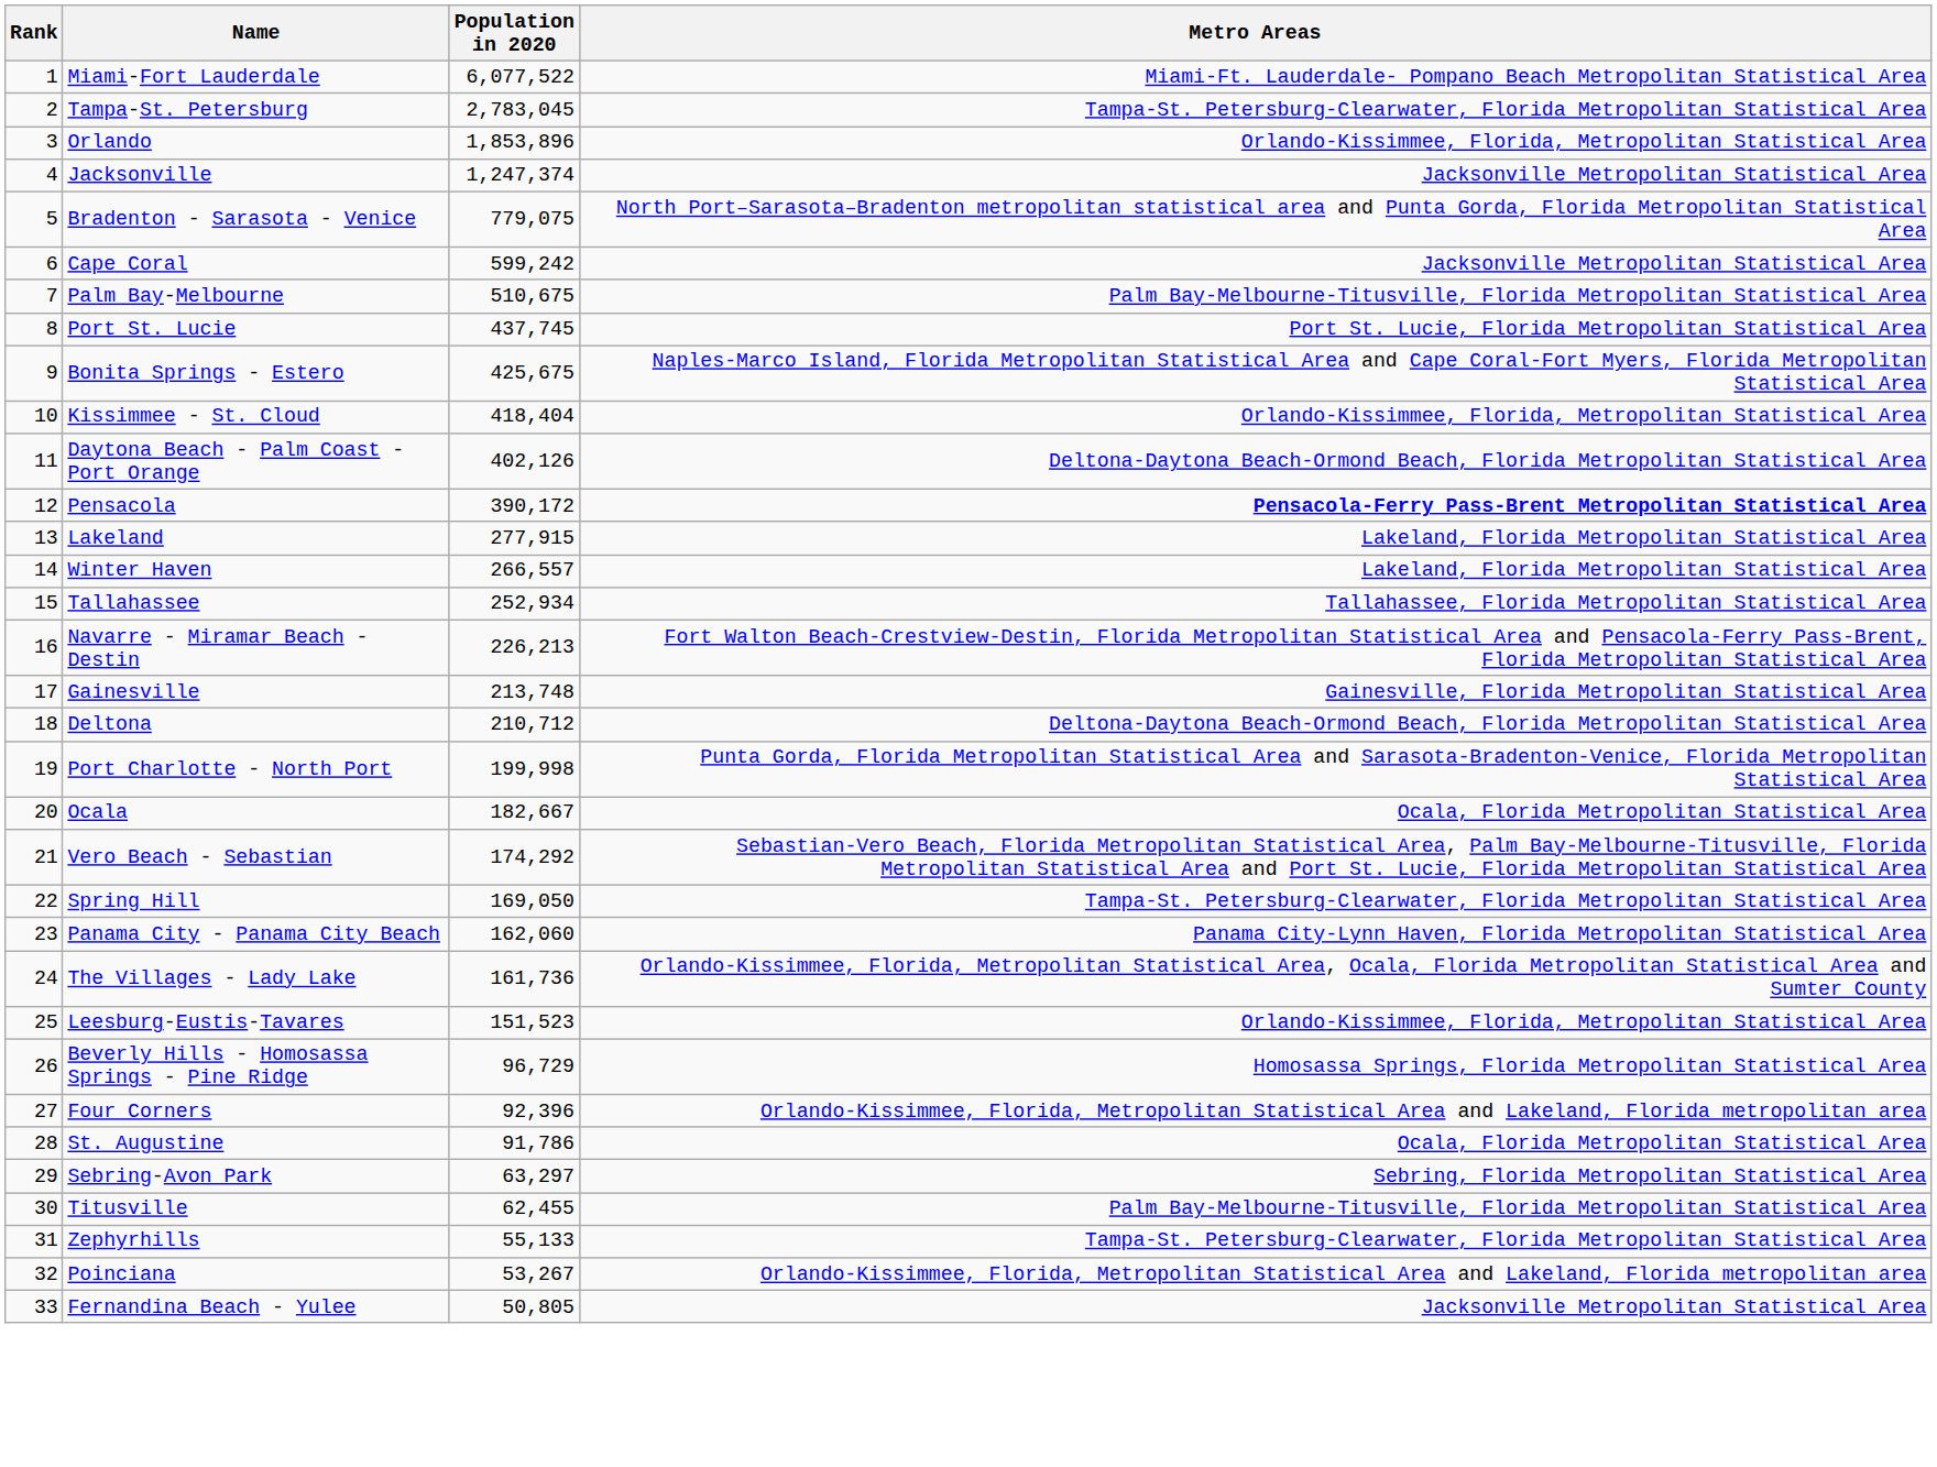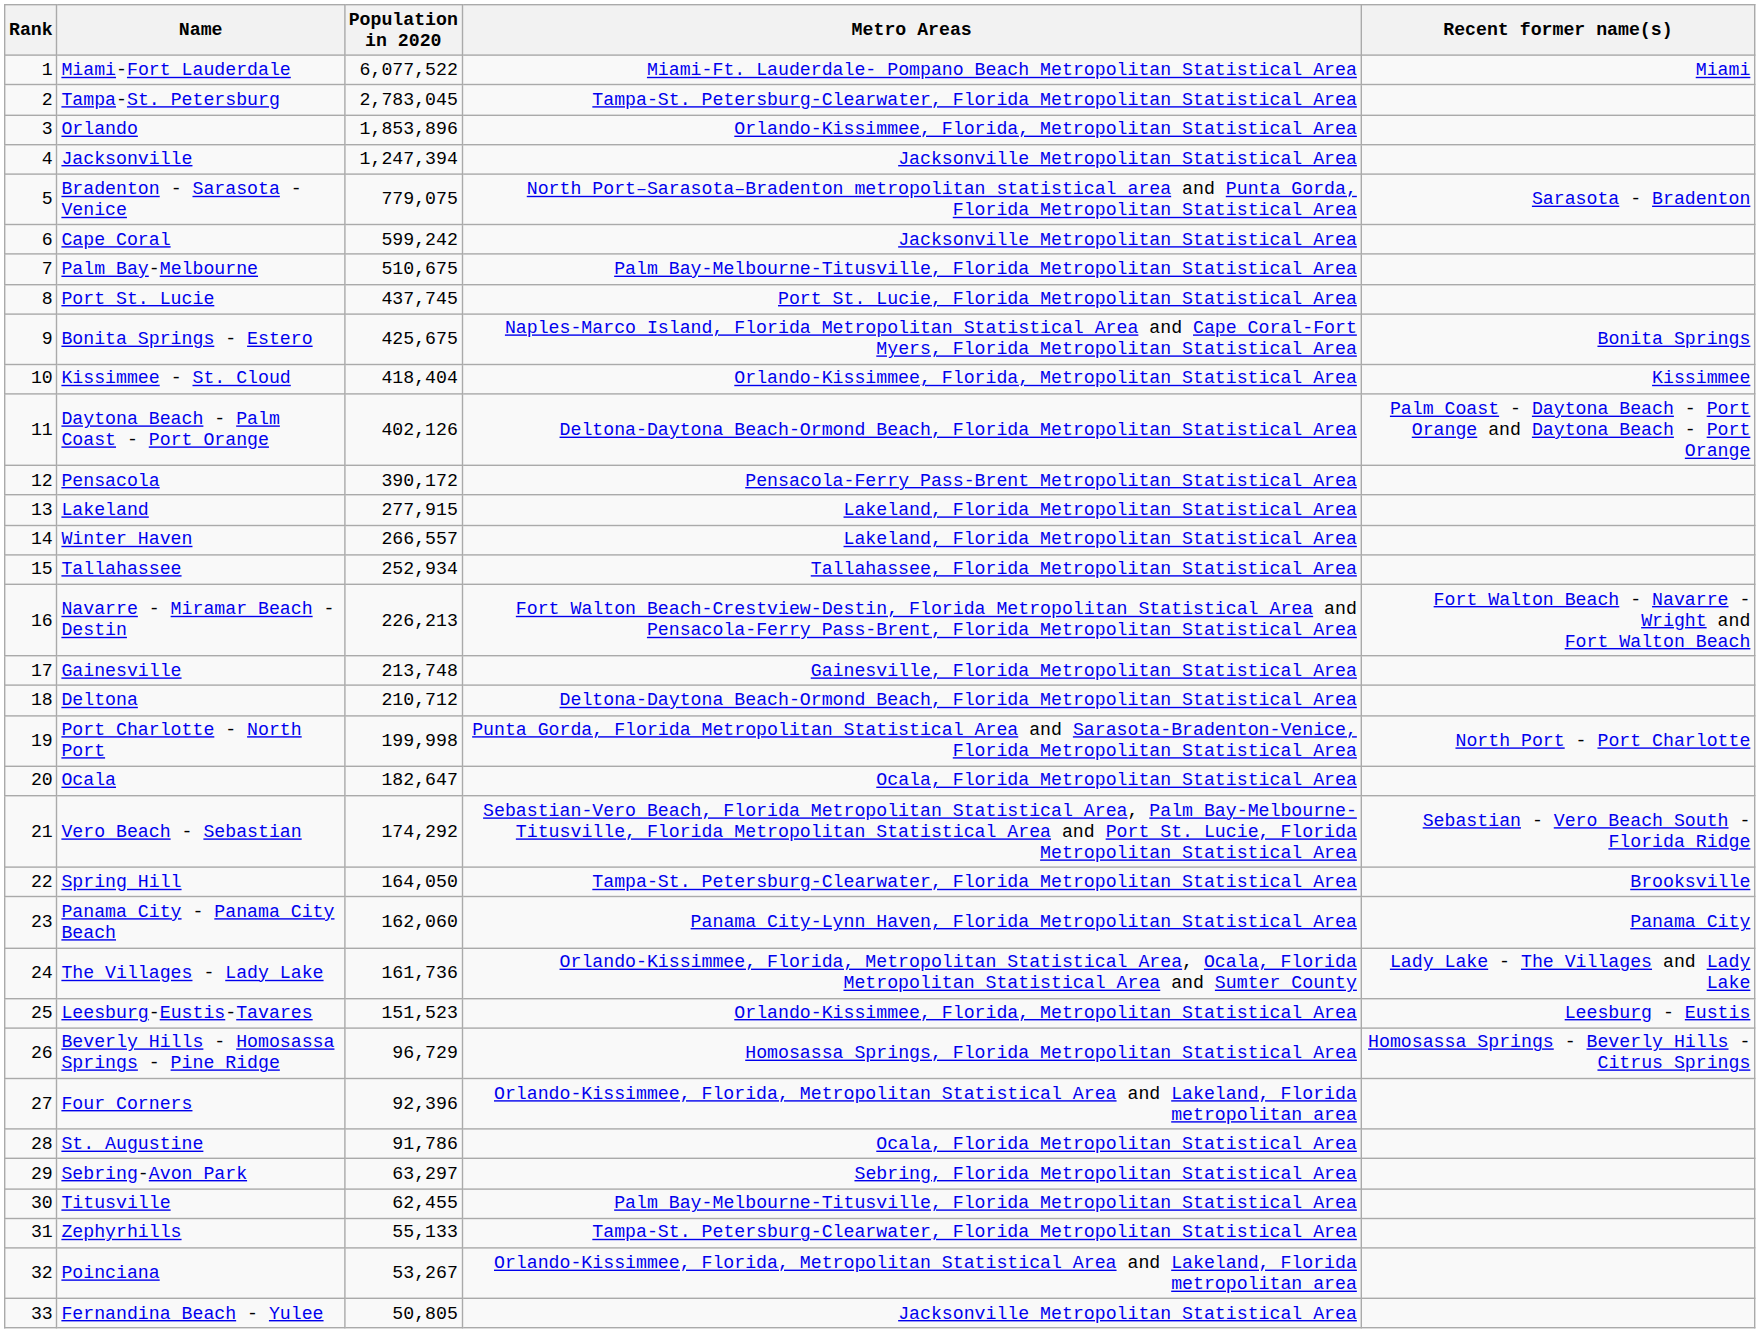 <table class="wikitable sortable" | style="text-align:right;">
 <tr style="text-align:center;">
 <th>Rank</th>
 <th>Name</th>
 <th>Population<br>in 2020</th>
 <th>Metro Areas</th>
+<th>Recent former name(s)</th>
 </tr>
 <tr>
 <td>1</td>
 <td style="text-align:left;"><a href='#'>Miami</a>-<a href='#'>Fort Lauderdale</a></td>
 <td>6,077,522</td>
 <td><a href='#'>Miami-Ft. Lauderdale- Pompano Beach Metropolitan Statistical Area</a></td>
+<td><a href='#'>Miami</a></td>
 </tr>
 <tr>
 <td>2</td>
 <td style="text-align:left;"><a href='#'>Tampa</a>-<a href='#'>St. Petersburg</a></td>
 <td>2,783,045</td>
 <td><a href='#'>Tampa-St. Petersburg-Clearwater, Florida Metropolitan Statistical Area</a></td>
+<td></td>
 </tr>
 <tr>
 <td>3</td>
 <td style="text-align:left;"><a href='#'>Orlando</a></td>
 <td>1,853,896</td>
 <td><a href='#'>Orlando-Kissimmee, Florida, Metropolitan Statistical Area</a></td>
+<td></td>
 </tr>
 <tr>
 <td>4</td>
 <td style="text-align:left;"><a href='#'>Jacksonville</a></td>
-<td>1,247,374</td>
+<td>1,247,394</td>
 <td><a href='#'>Jacksonville Metropolitan Statistical Area</a></td>
+<td></td>
 </tr>
 <tr>
 <td>5</td>
 <td style="text-align:left;"><a href='#'>Bradenton</a> - <a href='#'>Sarasota</a> - <a href='#'>Venice</a></td>
 <td>779,075</td>
 <td><a href='#'>North Port–Sarasota–Bradenton metropolitan statistical area</a> and <a href='#'>Punta Gorda, Florida Metropolitan Statistical Area</a></td>
+<td><a href='#'>Sarasota</a> - <a href='#'>Bradenton</a></td>
 </tr>
 <tr>
 <td>6</td>
 <td style="text-align:left;"><a href='#'>Cape Coral</a></td>
 <td>599,242</td>
 <td><a href='#'>Jacksonville Metropolitan Statistical Area</a></td>
+<td></td>
 </tr>
 <tr>
 <td>7</td>
 <td style="text-align:left;"><a href='#'>Palm Bay</a>-<a href='#'>Melbourne</a></td>
 <td>510,675</td>
 <td><a href='#'>Palm Bay-Melbourne-Titusville, Florida Metropolitan Statistical Area</a></td>
+<td></td>
 </tr>
 <tr>
 <td>8</td>
 <td style="text-align:left;"><a href='#'>Port St. Lucie</a></td>
 <td>437,745</td>
 <td><a href='#'>Port St. Lucie, Florida Metropolitan Statistical Area</a></td>
+<td></td>
 </tr>
 <tr>
 <td>9</td>
 <td style="text-align:left;"><a href='#'>Bonita Springs</a> - <a href='#'>Estero</a></td>
 <td>425,675</td>
 <td><a href='#'>Naples-Marco Island, Florida Metropolitan Statistical Area</a> and <a href='#'>Cape Coral-Fort Myers, Florida Metropolitan Statistical Area</a></td>
+<td><a href='#'>Bonita Springs</a></td>
 </tr>
 <tr>
 <td>10</td>
 <td style="text-align:left;"><a href='#'>Kissimmee</a> - <a href='#'>St. Cloud</a></td>
 <td>418,404</td>
 <td><a href='#'>Orlando-Kissimmee, Florida, Metropolitan Statistical Area</a></td>
+<td><a href='#'>Kissimmee</a></td>
 </tr>
 <tr>
 <td>11</td>
 <td style="text-align:left;"><a href='#'>Daytona Beach</a> - <a href='#'>Palm Coast</a> - <a href='#'>Port Orange</a></td>
 <td>402,126</td>
 <td><a href='#'>Deltona-Daytona Beach-Ormond Beach, Florida Metropolitan Statistical Area</a></td>
+<td><a href='#'>Palm Coast</a> - <a href='#'>Daytona Beach</a> - <a href='#'>Port Orange</a> and <a href='#'>Daytona Beach</a> - <a href='#'>Port Orange</a></td>
 </tr>
 <tr>
 <td>12</td>
 <td style="text-align:left;"><a href='#'>Pensacola</a></td>
 <td>390,172</td>
-<td><strong><a href='#'>Pensacola-Ferry Pass-Brent Metropolitan Statistical Area</a></strong></td>
+<td><a href='#'>Pensacola-Ferry Pass-Brent Metropolitan Statistical Area</a></td>
+<td></td>
 </tr>
 <tr>
 <td>13</td>
 <td style="text-align:left;"><a href='#'>Lakeland</a></td>
 <td>277,915</td>
 <td><a href='#'>Lakeland, Florida Metropolitan Statistical Area</a></td>
+<td></td>
 </tr>
 <tr>
 <td>14</td>
 <td style="text-align:left;"><a href='#'>Winter Haven</a></td>
 <td>266,557</td>
 <td><a href='#'>Lakeland, Florida Metropolitan Statistical Area</a></td>
+<td></td>
 </tr>
 <tr>
 <td>15</td>
 <td style="text-align:left;"><a href='#'>Tallahassee</a></td>
 <td>252,934</td>
 <td><a href='#'>Tallahassee, Florida Metropolitan Statistical Area</a></td>
+<td></td>
 </tr>
 <tr>
 <td>16</td>
 <td style="text-align:left;"><a href='#'>Navarre</a> - <a href='#'>Miramar Beach</a> - <a href='#'>Destin</a></td>
 <td>226,213</td>
 <td><a href='#'>Fort Walton Beach-Crestview-Destin, Florida Metropolitan Statistical Area</a> and <a href='#'>Pensacola-Ferry Pass-Brent, Florida Metropolitan Statistical Area</a></td>
+<td><a href='#'>Fort Walton Beach</a> - <a href='#'>Navarre</a> - <a href='#'>Wright</a> and<br><a href='#'>Fort Walton Beach</a></td>
 </tr>
 <tr>
 <td>17</td>
 <td style="text-align:left;"><a href='#'>Gainesville</a></td>
 <td>213,748</td>
 <td><a href='#'>Gainesville, Florida Metropolitan Statistical Area</a></td>
+<td></td>
 </tr>
 <tr>
 <td>18</td>
 <td style="text-align:left;"><a href='#'>Deltona</a></td>
 <td>210,712</td>
 <td><a href='#'>Deltona-Daytona Beach-Ormond Beach, Florida Metropolitan Statistical Area</a></td>
+<td></td>
 </tr>
 <tr>
 <td>19</td>
 <td style="text-align:left;"><a href='#'>Port Charlotte</a> - <a href='#'>North Port</a></td>
 <td>199,998</td>
 <td><a href='#'>Punta Gorda, Florida Metropolitan Statistical Area</a> and <a href='#'>Sarasota-Bradenton-Venice, Florida Metropolitan Statistical Area</a></td>
+<td><a href='#'>North Port</a> - <a href='#'>Port Charlotte</a></td>
 </tr>
 <tr>
 <td>20</td>
 <td style="text-align:left;"><a href='#'>Ocala</a></td>
-<td>182,667</td>
+<td>182,647</td>
 <td><a href='#'>Ocala, Florida Metropolitan Statistical Area</a></td>
+<td></td>
 </tr>
 <tr>
 <td>21</td>
 <td style="text-align:left;"><a href='#'>Vero Beach</a> - <a href='#'>Sebastian</a></td>
 <td>174,292</td>
 <td><a href='#'>Sebastian-Vero Beach, Florida Metropolitan Statistical Area</a>, <a href='#'>Palm Bay-Melbourne-Titusville, Florida Metropolitan Statistical Area</a> and <a href='#'>Port St. Lucie, Florida Metropolitan Statistical Area</a></td>
+<td><a href='#'>Sebastian</a> - <a href='#'>Vero Beach South</a> - <a href='#'>Florida Ridge</a></td>
 </tr>
 <tr>
 <td>22</td>
 <td style="text-align:left;"><a href='#'>Spring Hill</a></td>
-<td>169,050</td>
+<td>164,050</td>
 <td><a href='#'>Tampa-St. Petersburg-Clearwater, Florida Metropolitan Statistical Area</a></td>
+<td><a href='#'>Brooksville</a></td>
 </tr>
 <tr>
 <td>23</td>
 <td style="text-align:left;"><a href='#'>Panama City</a> - <a href='#'>Panama City Beach</a></td>
 <td>162,060</td>
 <td><a href='#'>Panama City-Lynn Haven, Florida Metropolitan Statistical Area</a></td>
+<td><a href='#'>Panama City</a></td>
 </tr>
 <tr>
 <td>24</td>
 <td style="text-align:left;"><a href='#'>The Villages</a> - <a href='#'>Lady Lake</a></td>
 <td>161,736</td>
 <td><a href='#'>Orlando-Kissimmee, Florida, Metropolitan Statistical Area</a>, <a href='#'>Ocala, Florida Metropolitan Statistical Area</a> and <a href='#'>Sumter County</a></td>
+<td><a href='#'>Lady Lake</a> - <a href='#'>The Villages</a> and <a href='#'>Lady Lake</a></td>
 </tr>
 <tr>
 <td>25</td>
 <td style="text-align:left;"><a href='#'>Leesburg</a>-<a href='#'>Eustis</a>-<a href='#'>Tavares</a></td>
 <td>151,523</td>
 <td><a href='#'>Orlando-Kissimmee, Florida, Metropolitan Statistical Area</a></td>
+<td><a href='#'>Leesburg</a> - <a href='#'>Eustis</a></td>
 </tr>
 <tr>
 <td>26</td>
 <td style="text-align:left;"><a href='#'>Beverly Hills</a> - <a href='#'>Homosassa Springs</a> - <a href='#'>Pine Ridge</a></td>
 <td>96,729</td>
 <td><a href='#'>Homosassa Springs, Florida Metropolitan Statistical Area</a></td>
+<td><a href='#'>Homosassa Springs</a> - <a href='#'>Beverly Hills</a> - <a href='#'>Citrus Springs</a></td>
 </tr>
 <tr>
 <td>27</td>
 <td style="text-align:left;"><a href='#'>Four Corners</a></td>
 <td>92,396</td>
 <td><a href='#'>Orlando-Kissimmee, Florida, Metropolitan Statistical Area</a> and <a href='#'>Lakeland, Florida metropolitan area</a></td>
+<td></td>
 </tr>
 <tr>
 <td>28</td>
 <td style="text-align:left;"><a href='#'>St. Augustine</a></td>
 <td>91,786</td>
 <td><a href='#'>Ocala, Florida Metropolitan Statistical Area</a></td>
+<td></td>
 </tr>
 <tr>
 <td>29</td>
 <td style="text-align:left;"><a href='#'>Sebring</a>-<a href='#'>Avon Park</a></td>
 <td>63,297</td>
 <td><a href='#'>Sebring, Florida Metropolitan Statistical Area</a></td>
+<td></td>
 </tr>
 <tr>
 <td>30</td>
 <td style="text-align:left;"><a href='#'>Titusville</a></td>
 <td>62,455</td>
 <td><a href='#'>Palm Bay-Melbourne-Titusville, Florida Metropolitan Statistical Area</a></td>
+<td></td>
 </tr>
 <tr>
 <td>31</td>
 <td style="text-align:left;"><a href='#'>Zephyrhills</a></td>
 <td>55,133</td>
 <td><a href='#'>Tampa-St. Petersburg-Clearwater, Florida Metropolitan Statistical Area</a></td>
+<td></td>
 </tr>
 <tr>
 <td>32</td>
 <td style="text-align:left;"><a href='#'>Poinciana</a></td>
 <td>53,267</td>
 <td><a href='#'>Orlando-Kissimmee, Florida, Metropolitan Statistical Area</a> and <a href='#'>Lakeland, Florida metropolitan area</a></td>
+<td></td>
 </tr>
 <tr>
 <td>33</td>
 <td style="text-align:left;"><a href='#'>Fernandina Beach</a> - <a href='#'>Yulee</a></td>
 <td>50,805</td>
 <td><a href='#'>Jacksonville Metropolitan Statistical Area</a></td>
+<td></td>
 </tr>
 </table>
